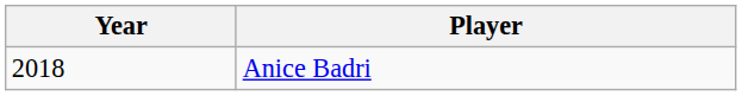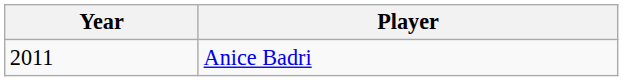 <table class="wikitable" style="width: 50%;">
 <tr>
 <th>Year</th>
 <th>Player</th>
 </tr>
 <tr>
-<td>2018</td>
+<td>2011</td>
 <td> <a href='#'>Anice Badri</a></td>
 </tr>
 </table>
